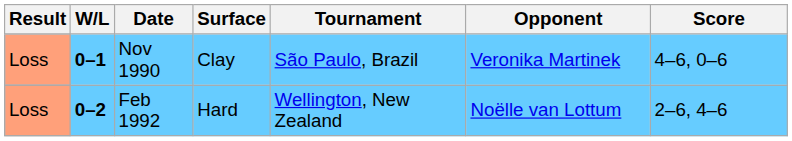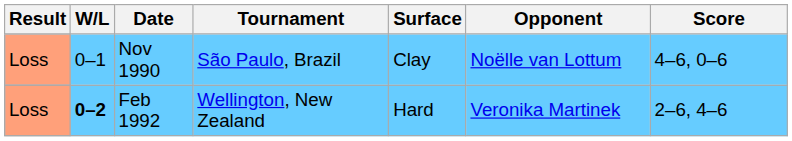 <table class="sortable wikitable">
 <tr>
 <th style="width:40px">Result</th>
 <th style="width:30px" class="unsortable">W/L</th>
 <th style="width:60px">Date</th>
+<th style="width:160px">Tournament</th>
 <th style="width:50px">Surface</th>
-<th style="width:160px">Tournament</th>
 <th style="width:150px">Opponent</th>
 <th style="width:110px" class="unsortable">Score</th>
 </tr>
 <tr style="background:#66ccff;">
 <td style="background:#ffa07a;">Loss</td>
-<td><strong>0–1</strong></td>
+<td>0–1</td>
 <td>Nov 1990</td>
+<td><a href='#'>São Paulo</a>, Brazil</td>
 <td>Clay</td>
-<td><a href='#'>São Paulo</a>, Brazil</td>
-<td> <a href='#'>Veronika Martinek</a></td>
+<td> <a href='#'>Noëlle van Lottum</a></td>
 <td>4–6, 0–6</td>
 </tr>
 <tr style="background:#66ccff;">
 <td style="background:#ffa07a;">Loss</td>
 <td><strong>0–2</strong></td>
 <td>Feb 1992</td>
+<td><a href='#'>Wellington</a>, New Zealand</td>
 <td>Hard</td>
-<td><a href='#'>Wellington</a>, New Zealand</td>
-<td> <a href='#'>Noëlle van Lottum</a></td>
+<td> <a href='#'>Veronika Martinek</a></td>
 <td>2–6, 4–6</td>
 </tr>
 </table>
